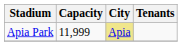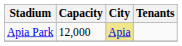 <table class="wikitable sortable">
 <tr>
 <th>Stadium</th>
 <th>Capacity</th>
 <th>City</th>
 <th>Tenants</th>
 </tr>
 <tr>
 <td><a href='#'>Apia Park</a></td>
-<td>11,999</td>
+<td>12,000</td>
 <td style="background: khaki;"><a href='#'>Apia</a></td>
 <td></td>
 </tr>
 <tr>
 </tr>
 </table>
